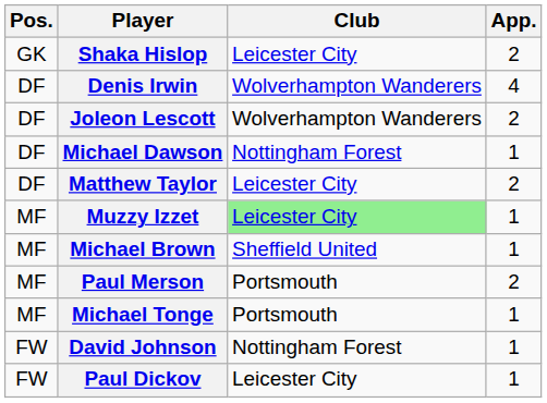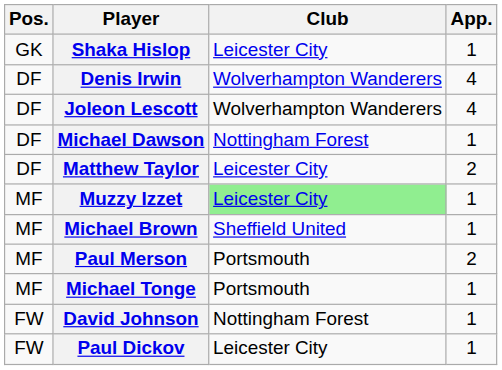 <table class="wikitable plainrowheaders" style="text-align: left">
 <tr>
 <th scope=col>Pos.</th>
 <th scope=col>Player</th>
 <th scope=col>Club</th>
 <th scope=col>App.</th>
 </tr>
 <tr>
 <td style=text-align:center>GK</td>
 <th scope=row><a href='#'>Shaka Hislop</a> </th>
 <td><a href='#'>Leicester City</a></td>
-<td style=text-align:center>2</td>
+<td style=text-align:center>1</td>
 </tr>
 <tr>
 <td style=text-align:center>DF</td>
 <th scope=row><a href='#'>Denis Irwin</a> </th>
 <td><a href='#'>Wolverhampton Wanderers</a></td>
 <td style=text-align:center>4</td>
 </tr>
 <tr>
 <td style=text-align:center>DF</td>
 <th scope=row><a href='#'>Joleon Lescott</a> </th>
 <td>Wolverhampton Wanderers</td>
-<td style=text-align:center>2</td>
+<td style=text-align:center>4</td>
 </tr>
 <tr>
 <td style=text-align:center>DF</td>
 <th scope=row><a href='#'>Michael Dawson</a></th>
 <td><a href='#'>Nottingham Forest</a></td>
 <td style=text-align:center>1</td>
 </tr>
 <tr>
 <td style=text-align:center>DF</td>
 <th scope=row><a href='#'>Matthew Taylor</a></th>
 <td><a href='#'>Leicester City</a></td>
 <td style=text-align:center>2</td>
 </tr>
 <tr>
 <td style=text-align:center>MF</td>
 <th scope=row><a href='#'>Muzzy Izzet</a></th>
 <td style="background: lightgreen;"><a href='#'>Leicester City</a></td>
 <td style=text-align:center>1</td>
 </tr>
 <tr>
 <td style=text-align:center>MF</td>
 <th scope=row><a href='#'>Michael Brown</a></th>
 <td><a href='#'>Sheffield United</a></td>
 <td style=text-align:center>1</td>
 </tr>
 <tr>
 <td style=text-align:center>MF</td>
 <th scope=row><a href='#'>Paul Merson</a> </th>
 <td>Portsmouth</td>
 <td style=text-align:center>2</td>
 </tr>
 <tr>
 <td style=text-align:center>MF</td>
 <th scope=row><a href='#'>Michael Tonge</a></th>
 <td>Portsmouth</td>
 <td style=text-align:center>1</td>
 </tr>
 <tr>
 <td style=text-align:center>FW</td>
 <th scope=row><a href='#'>David Johnson</a></th>
 <td>Nottingham Forest</td>
 <td style=text-align:center>1</td>
 </tr>
 <tr>
 <td style=text-align:center>FW</td>
 <th scope=row><a href='#'>Paul Dickov</a></th>
 <td>Leicester City</td>
 <td style=text-align:center>1</td>
 </tr>
 </table>
